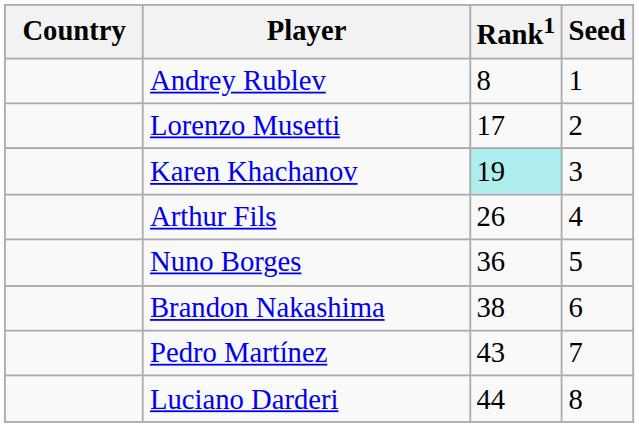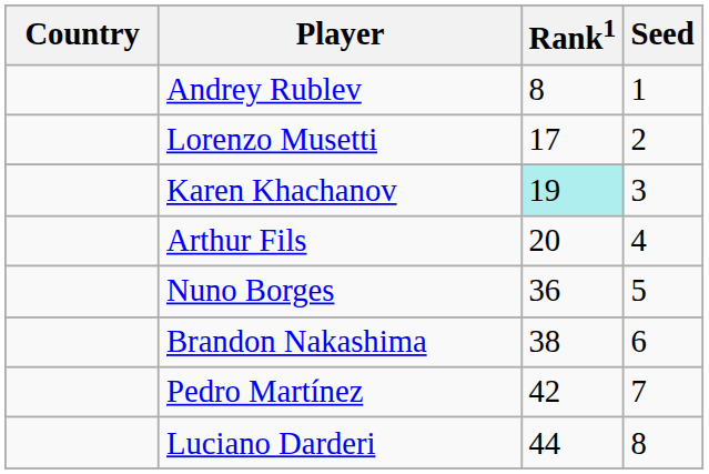 <table class="sortable wikitable">
 <tr>
 <th width=70>Country</th>
 <th width=175>Player</th>
 <th>Rank<sup>1</sup></th>
 <th>Seed</th>
 </tr>
 <tr>
 <td></td>
 <td><a href='#'>Andrey Rublev</a></td>
 <td>8</td>
 <td>1</td>
 </tr>
 <tr>
 <td></td>
 <td><a href='#'>Lorenzo Musetti</a></td>
 <td>17</td>
 <td>2</td>
 </tr>
 <tr>
 <td></td>
 <td><a href='#'>Karen Khachanov</a></td>
 <td style="background: paleturquoise;">19</td>
 <td>3</td>
 </tr>
 <tr>
 <td></td>
 <td><a href='#'>Arthur Fils</a></td>
-<td>26</td>
+<td>20</td>
 <td>4</td>
 </tr>
 <tr>
 <td></td>
 <td><a href='#'>Nuno Borges</a></td>
 <td>36</td>
 <td>5</td>
 </tr>
 <tr>
 <td></td>
 <td><a href='#'>Brandon Nakashima</a></td>
 <td>38</td>
 <td>6</td>
 </tr>
 <tr>
 <td></td>
 <td><a href='#'>Pedro Martínez</a></td>
-<td>43</td>
+<td>42</td>
 <td>7</td>
 </tr>
 <tr>
 <td></td>
 <td><a href='#'>Luciano Darderi</a></td>
 <td>44</td>
 <td>8</td>
 </tr>
 </table>
